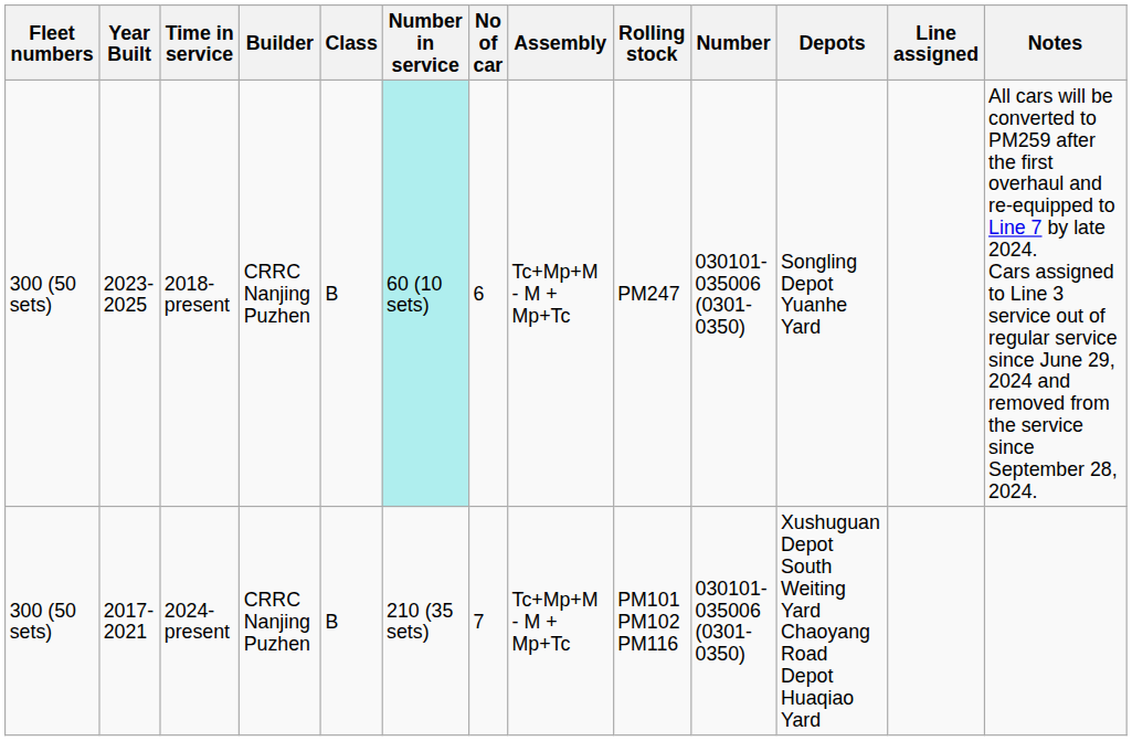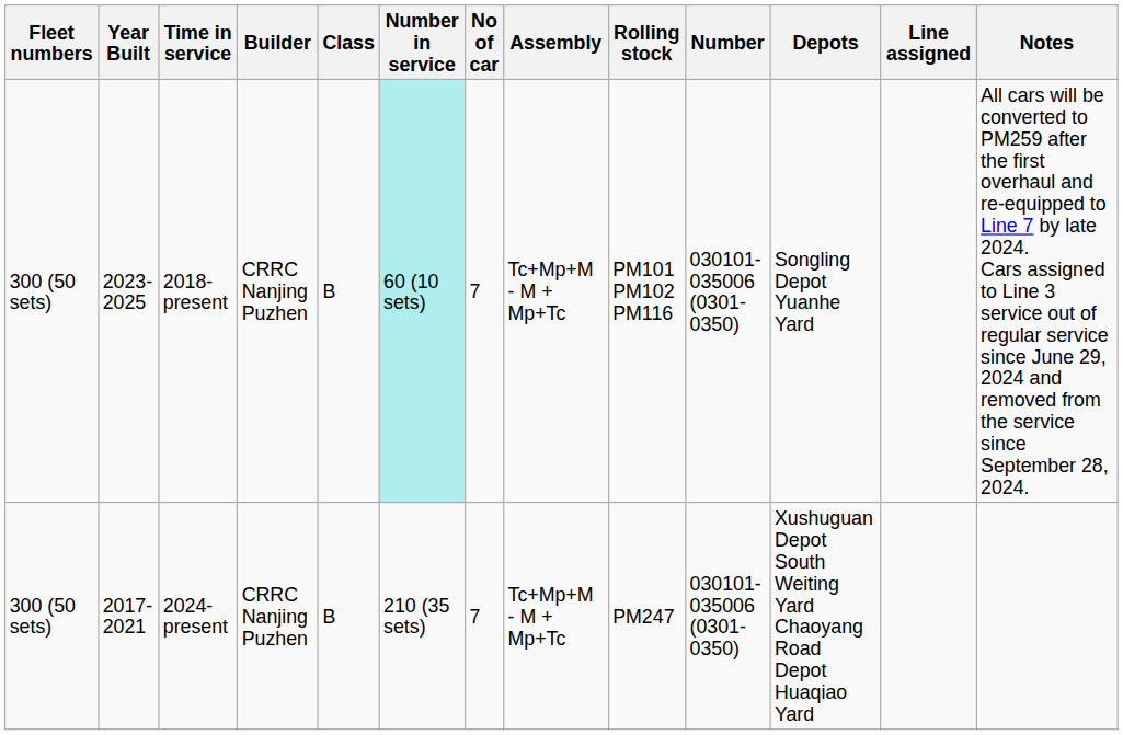 <table class="wikitable sortable" style="font-size: 95%;" |>
 <tr>
 <th>Fleet numbers</th>
 <th>Year Built</th>
 <th>Time in service</th>
 <th>Builder</th>
 <th>Class</th>
 <th>Number in service</th>
 <th>No <br>of<br> car</th>
 <th>Assembly</th>
 <th>Rolling stock</th>
 <th>Number</th>
 <th>Depots</th>
 <th>Line assigned</th>
 <th>Notes</th>
 </tr>
 <tr bo,>
 <td>300 (50 sets)</td>
 <td>2023-2025</td>
 <td>2018-present</td>
 <td>CRRC Nanjing Puzhen</td>
 <td>B</td>
 <td style="background: paleturquoise;">60 (10 sets)</td>
-<td>6</td>
+<td>7</td>
 <td>Tc+Mp+M - M + Mp+Tc</td>
-<td>PM247</td>
+<td>PM101<br>PM102<br>PM116</td>
 <td>030101-035006<br>(0301-0350)</td>
 <td>Songling Depot<br>Yuanhe Yard</td>
 <td></td>
 <td>All cars will be converted to PM259 after the first overhaul and re-equipped to <a href='#'>Line 7</a> by late 2024.<br>Cars assigned to Line 3 service out of regular service since June 29, 2024 and removed from the service since September 28, 2024.</td>
 </tr>
 <tr>
 <td>300 (50 sets)</td>
 <td>2017-2021</td>
 <td>2024-present</td>
 <td>CRRC Nanjing Puzhen</td>
 <td>B</td>
 <td>210 (35 sets)</td>
 <td>7</td>
 <td>Tc+Mp+M - M + Mp+Tc</td>
-<td>PM101<br>PM102<br>PM116</td>
+<td>PM247</td>
 <td>030101-035006<br>(0301-0350)</td>
 <td>Xushuguan Depot<br>South Weiting Yard<br>Chaoyang Road Depot<br>Huaqiao Yard</td>
 <td> </td>
 <td></td>
 </tr>
 </table>
